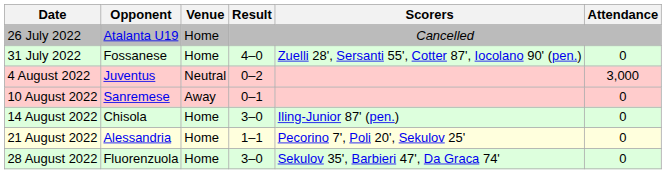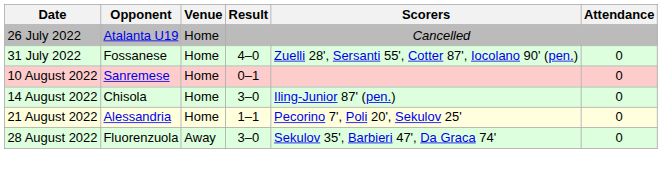 <table class="wikitable" style="text-align:left">
 <tr>
 <th>Date</th>
 <th>Opponent</th>
 <th>Venue</th>
 <th>Result</th>
 <th>Scorers</th>
 <th>Attendance</th>
 </tr>
 <tr style="background:#bbbbbb">
 <td>26 July 2022</td>
 <td><a href='#'>Atalanta U19</a></td>
 <td>Home</td>
 <td colspan="3" align="center"><em>Cancelled</em></td>
 </tr>
 <tr style="background:#ddffdd">
 <td>31 July 2022</td>
 <td>Fossanese</td>
 <td>Home</td>
 <td align="center">4–0</td>
 <td><a href='#'>Zuelli</a> 28', <a href='#'>Sersanti</a> 55', <a href='#'>Cotter</a> 87', <a href='#'>Iocolano</a> 90' (<a href='#'>pen.</a>)</td>
 <td align="center">0</td>
 </tr>
 <tr style="background:#ffcccc">
-<td>4 August 2022</td>
-<td><a href='#'>Juventus</a></td>
-<td>Neutral</td>
-<td align="center">0–2</td>
-<td></td>
-<td align="center">3,000</td>
-</tr>
-<tr style="background:#ffcccc">
 <td>10 August 2022</td>
 <td><a href='#'>Sanremese</a></td>
-<td>Away</td>
+<td>Home</td>
 <td align="center">0–1</td>
 <td></td>
 <td align="center">0</td>
 </tr>
 <tr style="background:#ddffdd">
 <td>14 August 2022</td>
 <td>Chisola</td>
 <td>Home</td>
 <td align="center">3–0</td>
 <td><a href='#'>Iling-Junior</a> 87' (<a href='#'>pen.</a>)</td>
 <td align="center">0</td>
 </tr>
 <tr style="background:#ffffdd">
 <td>21 August 2022</td>
 <td><a href='#'>Alessandria</a></td>
 <td>Home</td>
 <td align="center">1–1</td>
 <td><a href='#'>Pecorino</a> 7', <a href='#'>Poli</a> 20', <a href='#'>Sekulov</a> 25'</td>
 <td align="center">0</td>
 </tr>
 <tr style="background:#ddffdd">
 <td>28 August 2022</td>
 <td>Fluorenzuola</td>
-<td>Home</td>
+<td>Away</td>
 <td align="center">3–0</td>
 <td><a href='#'>Sekulov</a> 35', <a href='#'>Barbieri</a> 47', <a href='#'>Da Graca</a> 74'</td>
 <td align="center">0</td>
 </tr>
 </table>
